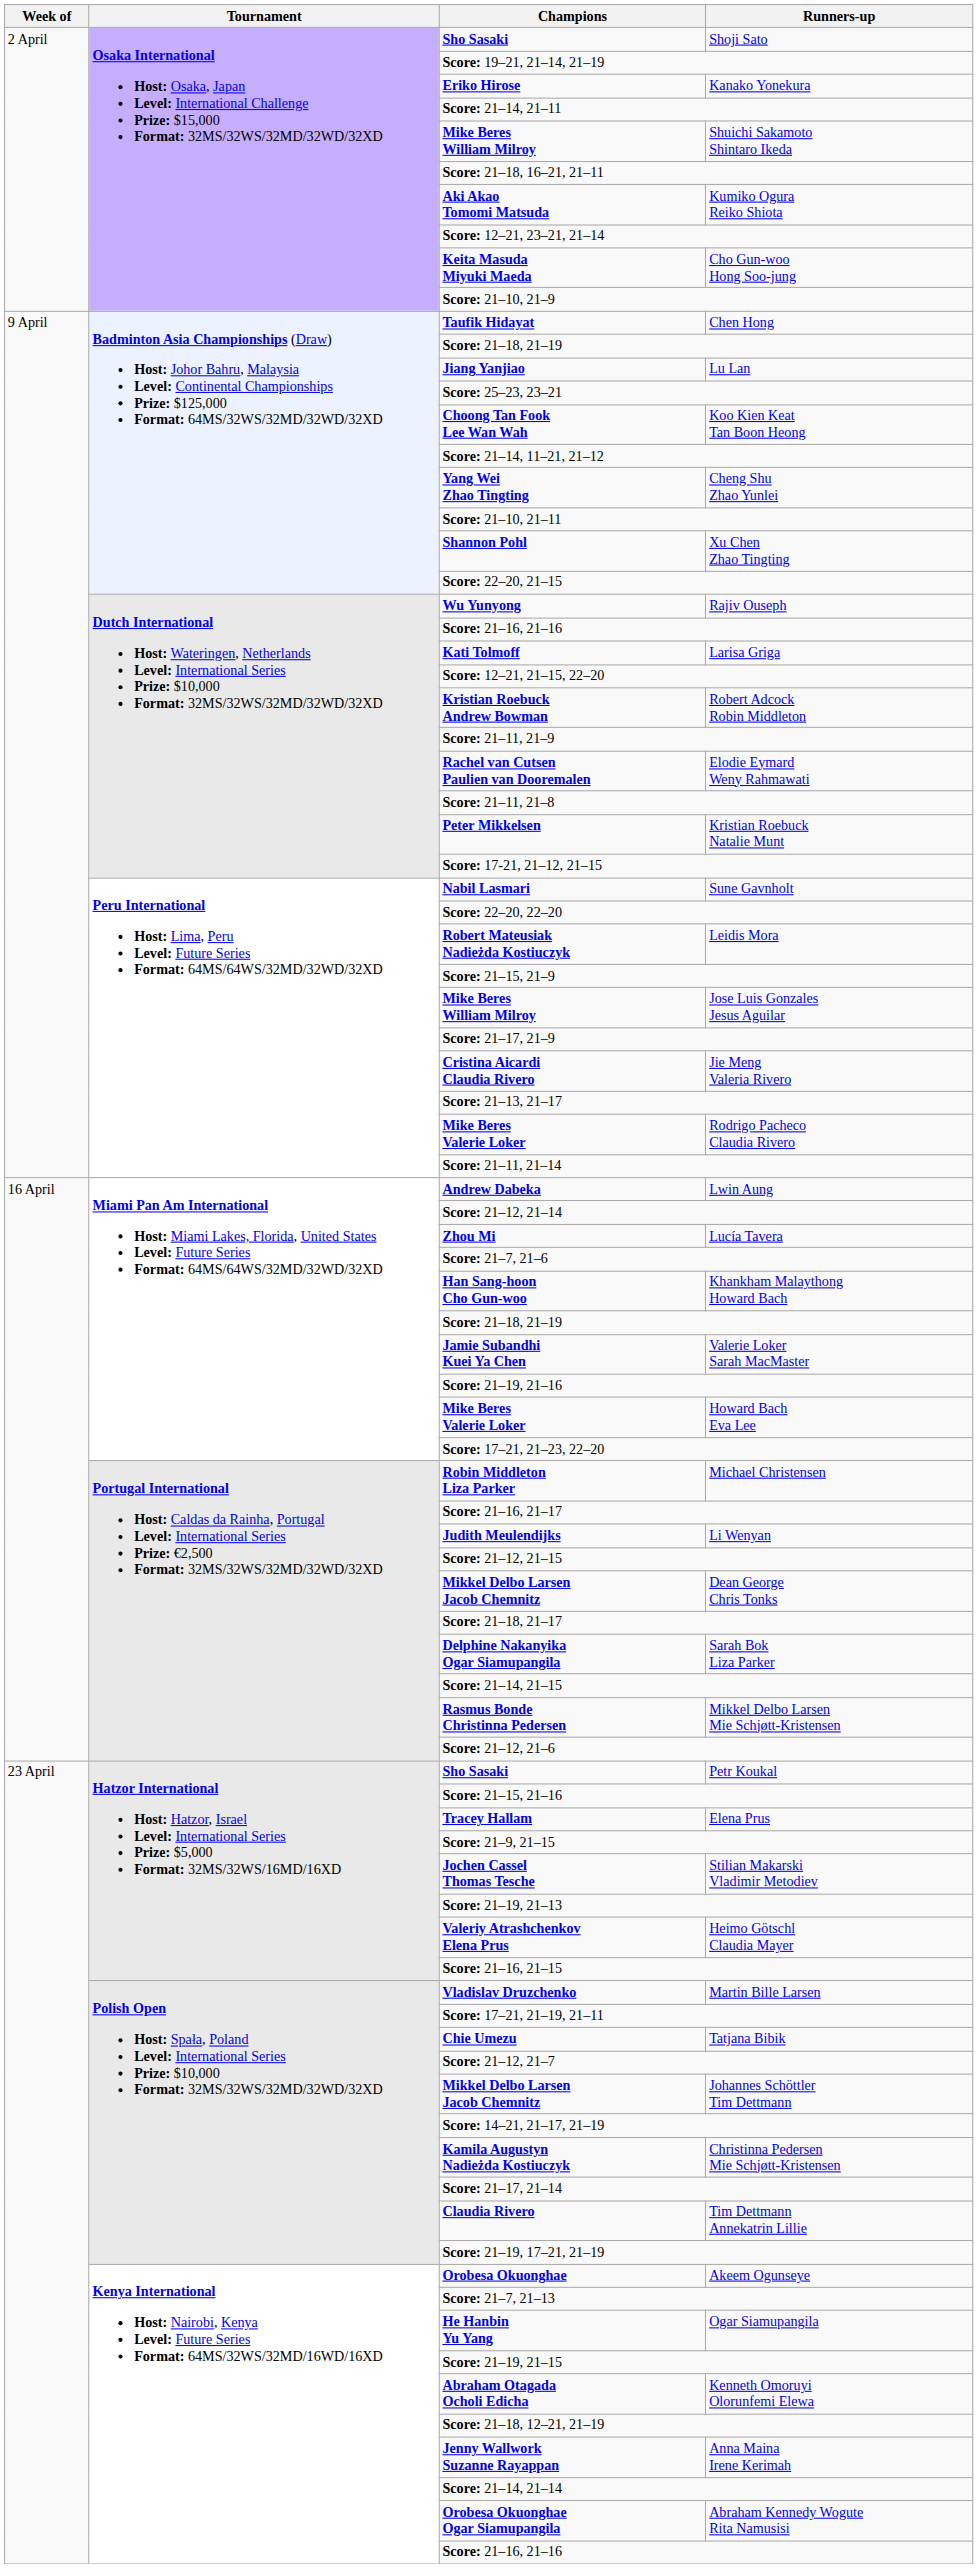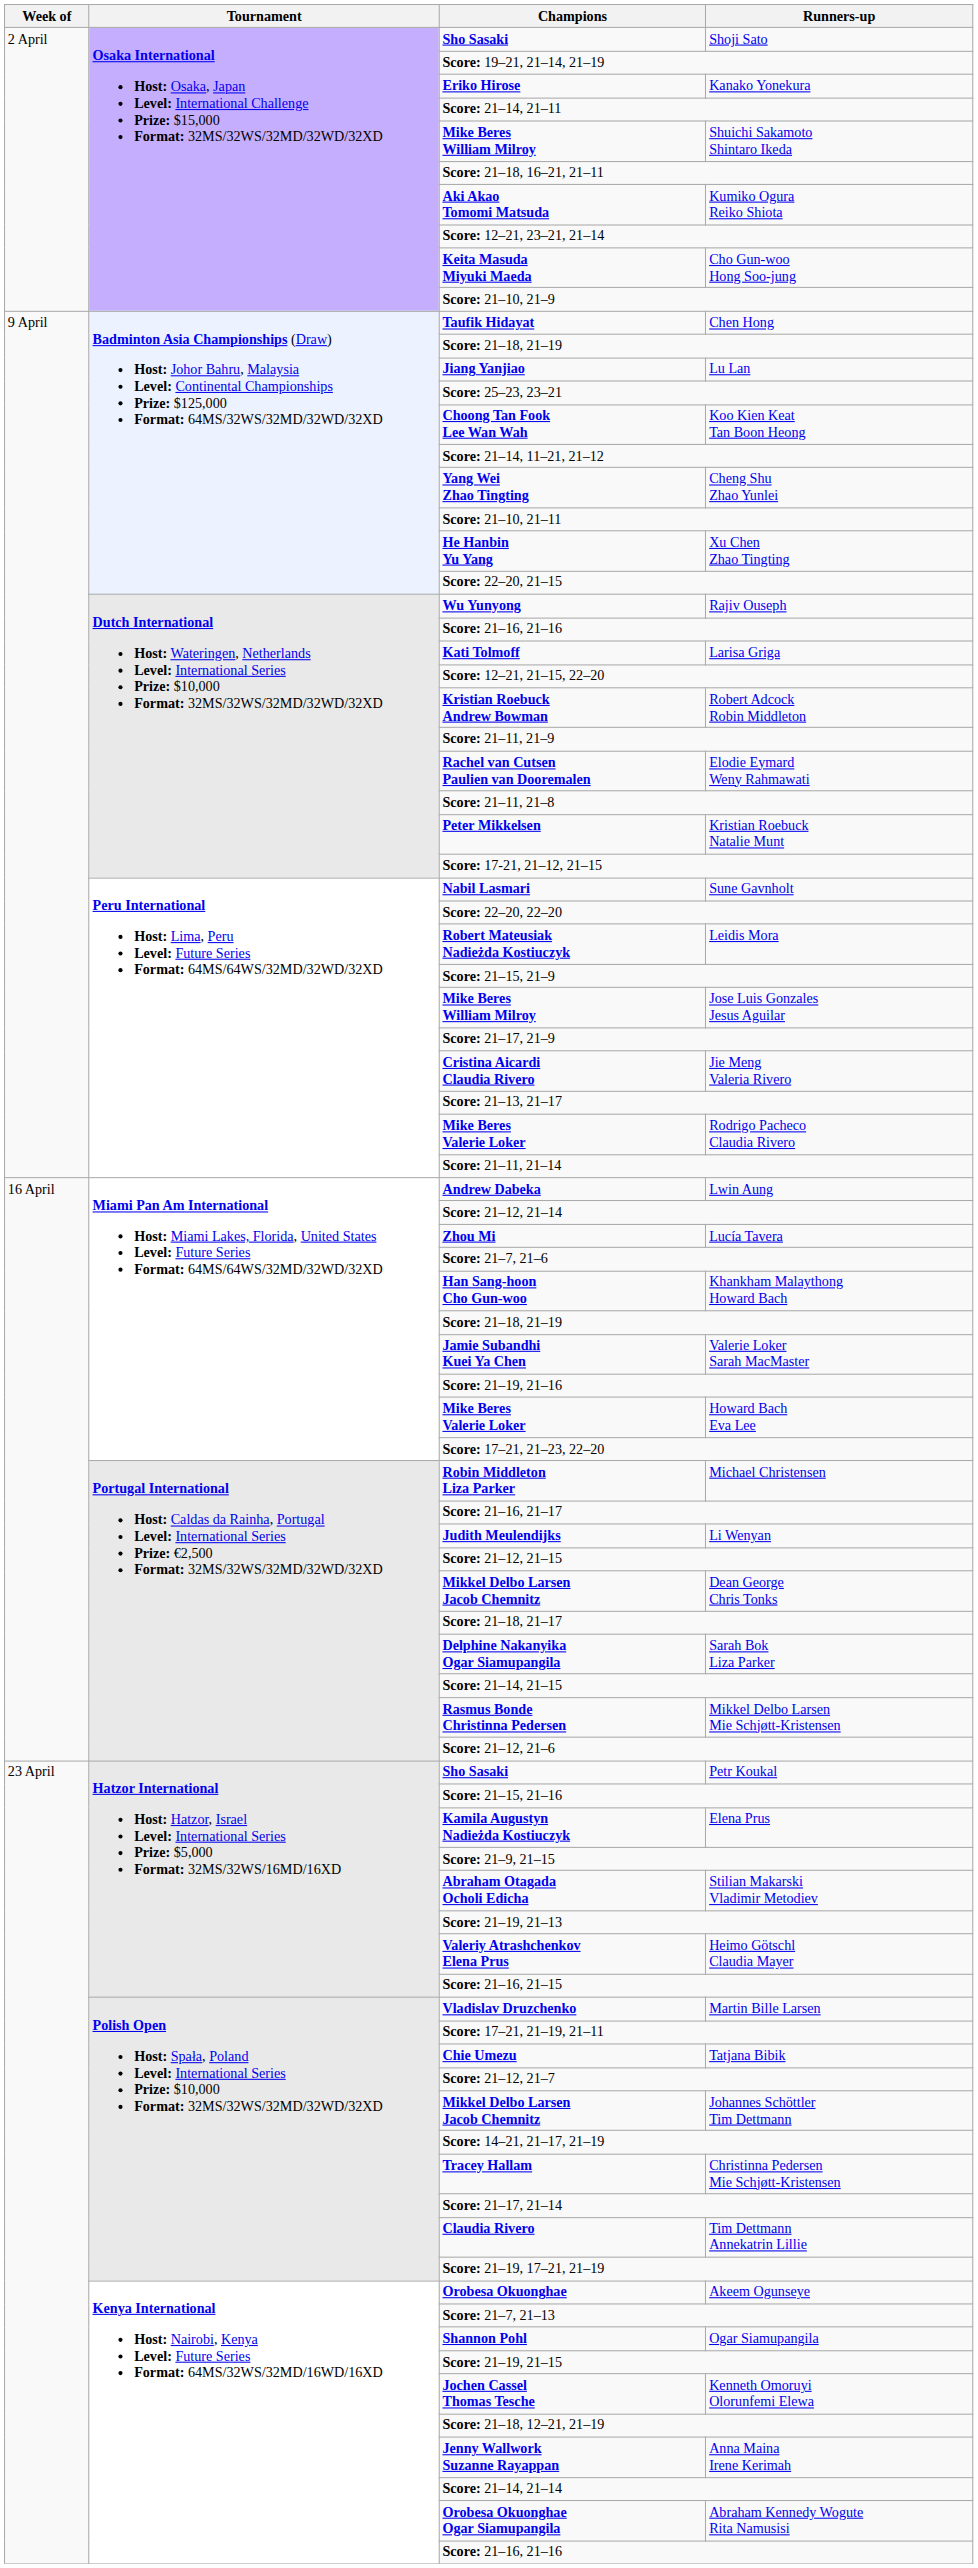 <table class=wikitable style=font-size:85%>
 <tr>
 <th width=75>Week of</th>
 <th width=330>Tournament</th>
 <th width=250>Champions</th>
 <th width=250>Runners-up</th>
 </tr>
 <tr valign=top>
 <td rowspan=10>2 April</td>
 <td style="background:#C6AEFF;" rowspan="10"><br><strong><a href='#'>Osaka International</a></strong><ul><li><strong>Host:</strong> <a href='#'>Osaka</a>, <a href='#'>Japan</a></li><li><strong>Level:</strong> <a href='#'>International Challenge</a></li><li><strong>Prize:</strong> $15,000</li><li><strong>Format:</strong> 32MS/32WS/32MD/32WD/32XD</li></ul></td>
 <td><strong> <a href='#'>Sho Sasaki</a></strong></td>
 <td> <a href='#'>Shoji Sato</a></td>
 </tr>
 <tr>
 <td colspan=2><strong>Score:</strong> 19–21, 21–14, 21–19</td>
 </tr>
 <tr valign=top>
 <td><strong> <a href='#'>Eriko Hirose</a></strong></td>
 <td> <a href='#'>Kanako Yonekura</a></td>
 </tr>
 <tr>
 <td colspan=2><strong>Score:</strong> 21–14, 21–11</td>
 </tr>
 <tr valign=top>
 <td><strong> <a href='#'>Mike Beres</a><br> <a href='#'>William Milroy</a></strong></td>
 <td> <a href='#'>Shuichi Sakamoto</a><br> <a href='#'>Shintaro Ikeda</a></td>
 </tr>
 <tr>
 <td colspan=2><strong>Score:</strong> 21–18, 16–21, 21–11</td>
 </tr>
 <tr valign=top>
 <td><strong> <a href='#'>Aki Akao</a><br> <a href='#'>Tomomi Matsuda</a></strong></td>
 <td> <a href='#'>Kumiko Ogura</a><br> <a href='#'>Reiko Shiota</a></td>
 </tr>
 <tr>
 <td colspan=2><strong>Score:</strong> 12–21, 23–21, 21–14</td>
 </tr>
 <tr valign=top>
 <td><strong> <a href='#'>Keita Masuda</a><br> <a href='#'>Miyuki Maeda</a></strong></td>
 <td> <a href='#'>Cho Gun-woo</a><br> <a href='#'>Hong Soo-jung</a></td>
 </tr>
 <tr>
 <td colspan=2><strong>Score:</strong> 21–10, 21–9</td>
 </tr>
 <tr valign=top>
 <td rowspan=30>9 April</td>
 <td style="background:#ECF2FF;" rowspan="10"><br><strong><a href='#'>Badminton Asia Championships</a></strong> (<a href='#'>Draw</a>)<ul><li><strong>Host:</strong> <a href='#'>Johor Bahru</a>, <a href='#'>Malaysia</a></li><li><strong>Level:</strong> <a href='#'>Continental Championships</a></li><li><strong>Prize:</strong> $125,000</li><li><strong>Format:</strong> 64MS/32WS/32MD/32WD/32XD</li></ul></td>
 <td><strong> <a href='#'>Taufik Hidayat</a></strong></td>
 <td> <a href='#'>Chen Hong</a></td>
 </tr>
 <tr>
 <td colspan=2><strong>Score:</strong> 21–18, 21–19</td>
 </tr>
 <tr valign=top>
 <td><strong> <a href='#'>Jiang Yanjiao</a></strong></td>
 <td> <a href='#'>Lu Lan</a></td>
 </tr>
 <tr>
 <td colspan=2><strong>Score:</strong> 25–23, 23–21</td>
 </tr>
 <tr valign=top>
 <td><strong> <a href='#'>Choong Tan Fook</a><br> <a href='#'>Lee Wan Wah</a></strong></td>
 <td> <a href='#'>Koo Kien Keat</a><br> <a href='#'>Tan Boon Heong</a></td>
 </tr>
 <tr>
 <td colspan=2><strong>Score:</strong> 21–14, 11–21, 21–12</td>
 </tr>
 <tr valign=top>
 <td><strong> <a href='#'>Yang Wei</a><br> <a href='#'>Zhao Tingting</a></strong></td>
 <td> <a href='#'>Cheng Shu</a><br> <a href='#'>Zhao Yunlei</a></td>
 </tr>
 <tr>
 <td colspan=2><strong>Score:</strong> 21–10, 21–11</td>
 </tr>
 <tr valign=top>
-<td><strong> <a href='#'>Shannon Pohl</a></strong></td>
+<td><strong> <a href='#'>He Hanbin</a><br> <a href='#'>Yu Yang</a></strong></td>
 <td> <a href='#'>Xu Chen</a><br> <a href='#'>Zhao Tingting</a></td>
 </tr>
 <tr>
 <td colspan=2><strong>Score:</strong> 22–20, 21–15</td>
 </tr>
 <tr valign=top>
 <td style="background:#E9E9E9;" rowspan="10"><br><strong><a href='#'>Dutch International</a></strong><ul><li><strong>Host:</strong> <a href='#'>Wateringen</a>, <a href='#'>Netherlands</a></li><li><strong>Level:</strong> <a href='#'>International Series</a></li><li><strong>Prize:</strong> $10,000</li><li><strong>Format:</strong> 32MS/32WS/32MD/32WD/32XD</li></ul></td>
 <td><strong> <a href='#'>Wu Yunyong</a></strong></td>
 <td> <a href='#'>Rajiv Ouseph</a></td>
 </tr>
 <tr>
 <td colspan=2><strong>Score:</strong> 21–16, 21–16</td>
 </tr>
 <tr valign=top>
 <td><strong> <a href='#'>Kati Tolmoff</a></strong></td>
 <td> <a href='#'>Larisa Griga</a></td>
 </tr>
 <tr>
 <td colspan=2><strong>Score:</strong> 12–21, 21–15, 22–20</td>
 </tr>
 <tr valign=top>
 <td><strong> <a href='#'>Kristian Roebuck</a><br> <a href='#'>Andrew Bowman</a></strong></td>
 <td> <a href='#'>Robert Adcock</a><br> <a href='#'>Robin Middleton</a></td>
 </tr>
 <tr>
 <td colspan=2><strong>Score:</strong> 21–11, 21–9</td>
 </tr>
 <tr valign=top>
 <td><strong> <a href='#'>Rachel van Cutsen</a><br> <a href='#'>Paulien van Dooremalen</a></strong></td>
 <td> <a href='#'>Elodie Eymard</a><br> <a href='#'>Weny Rahmawati</a></td>
 </tr>
 <tr>
 <td colspan=2><strong>Score:</strong> 21–11, 21–8</td>
 </tr>
 <tr valign=top>
 <td><strong> <a href='#'>Peter Mikkelsen</a></strong></td>
 <td> <a href='#'>Kristian Roebuck</a><br> <a href='#'>Natalie Munt</a></td>
 </tr>
 <tr>
 <td colspan=2><strong>Score:</strong> 17-21, 21–12, 21–15</td>
 </tr>
 <tr valign=top>
 <td style="background:#ffffff;" rowspan="10"><br><strong><a href='#'>Peru International</a></strong><ul><li><strong>Host:</strong> <a href='#'>Lima</a>, <a href='#'>Peru</a></li><li><strong>Level:</strong> <a href='#'>Future Series</a></li><li><strong>Format:</strong> 64MS/64WS/32MD/32WD/32XD</li></ul></td>
 <td><strong> <a href='#'>Nabil Lasmari</a></strong></td>
 <td> <a href='#'>Sune Gavnholt</a></td>
 </tr>
 <tr>
 <td colspan=2><strong>Score:</strong> 22–20, 22–20</td>
 </tr>
 <tr valign=top>
 <td><strong> <a href='#'>Robert Mateusiak</a><br> <a href='#'>Nadieżda Kostiuczyk</a></strong></td>
 <td> <a href='#'>Leidis Mora</a></td>
 </tr>
 <tr>
 <td colspan=2><strong>Score:</strong> 21–15, 21–9</td>
 </tr>
 <tr valign=top>
 <td><strong> <a href='#'>Mike Beres</a><br> <a href='#'>William Milroy</a></strong></td>
 <td> <a href='#'>Jose Luis Gonzales</a><br> <a href='#'>Jesus Aguilar</a></td>
 </tr>
 <tr>
 <td colspan=2><strong>Score:</strong> 21–17, 21–9</td>
 </tr>
 <tr valign=top>
 <td><strong> <a href='#'>Cristina Aicardi</a><br> <a href='#'>Claudia Rivero</a></strong></td>
 <td> <a href='#'>Jie Meng</a><br> <a href='#'>Valeria Rivero</a></td>
 </tr>
 <tr>
 <td colspan=2><strong>Score:</strong> 21–13, 21–17</td>
 </tr>
 <tr valign=top>
 <td><strong> <a href='#'>Mike Beres</a><br> <a href='#'>Valerie Loker</a></strong></td>
 <td> <a href='#'>Rodrigo Pacheco</a><br> <a href='#'>Claudia Rivero</a></td>
 </tr>
 <tr>
 <td colspan=2><strong>Score:</strong> 21–11, 21–14</td>
 </tr>
 <tr valign=top>
 <td rowspan=20>16 April</td>
 <td style="background:#ffffff;" rowspan="10"><br><strong><a href='#'>Miami Pan Am International</a></strong><ul><li><strong>Host:</strong> <a href='#'>Miami Lakes, Florida</a>, <a href='#'>United States</a></li><li><strong>Level:</strong> <a href='#'>Future Series</a></li><li><strong>Format:</strong> 64MS/64WS/32MD/32WD/32XD</li></ul></td>
 <td><strong> <a href='#'>Andrew Dabeka</a></strong></td>
 <td> <a href='#'>Lwin Aung</a></td>
 </tr>
 <tr>
 <td colspan=2><strong>Score:</strong> 21–12, 21–14</td>
 </tr>
 <tr valign=top>
 <td><strong> <a href='#'>Zhou Mi</a></strong></td>
 <td> <a href='#'>Lucía Tavera</a></td>
 </tr>
 <tr>
 <td colspan=2><strong>Score:</strong> 21–7, 21–6</td>
 </tr>
 <tr valign=top>
 <td><strong> <a href='#'>Han Sang-hoon</a><br> <a href='#'>Cho Gun-woo</a></strong></td>
 <td> <a href='#'>Khankham Malaythong</a><br> <a href='#'>Howard Bach</a></td>
 </tr>
 <tr>
 <td colspan=2><strong>Score:</strong> 21–18, 21–19</td>
 </tr>
 <tr valign=top>
 <td><strong> <a href='#'>Jamie Subandhi</a><br> <a href='#'>Kuei Ya Chen</a></strong></td>
 <td> <a href='#'>Valerie Loker</a><br> <a href='#'>Sarah MacMaster</a></td>
 </tr>
 <tr>
 <td colspan=2><strong>Score:</strong> 21–19, 21–16</td>
 </tr>
 <tr valign=top>
 <td><strong> <a href='#'>Mike Beres</a><br> <a href='#'>Valerie Loker</a></strong></td>
 <td> <a href='#'>Howard Bach</a><br> <a href='#'>Eva Lee</a></td>
 </tr>
 <tr>
 <td colspan=2><strong>Score:</strong> 17–21, 21–23, 22–20</td>
 </tr>
 <tr valign=top>
 <td style="background:#E9E9E9;" rowspan="10"><br><strong><a href='#'>Portugal International</a></strong><ul><li><strong>Host:</strong> <a href='#'>Caldas da Rainha</a>, <a href='#'>Portugal</a></li><li><strong>Level:</strong> <a href='#'>International Series</a></li><li><strong>Prize:</strong> €2,500</li><li><strong>Format:</strong> 32MS/32WS/32MD/32WD/32XD</li></ul></td>
 <td><strong> <a href='#'>Robin Middleton</a><br> <a href='#'>Liza Parker</a></strong></td>
 <td> <a href='#'>Michael Christensen</a></td>
 </tr>
 <tr>
 <td colspan=2><strong>Score:</strong> 21–16, 21–17</td>
 </tr>
 <tr valign=top>
 <td><strong> <a href='#'>Judith Meulendijks</a></strong></td>
 <td> <a href='#'>Li Wenyan</a></td>
 </tr>
 <tr>
 <td colspan=2><strong>Score:</strong> 21–12, 21–15</td>
 </tr>
 <tr valign=top>
 <td><strong> <a href='#'>Mikkel Delbo Larsen</a><br> <a href='#'>Jacob Chemnitz</a></strong></td>
 <td> <a href='#'>Dean George</a><br> <a href='#'>Chris Tonks</a></td>
 </tr>
 <tr>
 <td colspan=2><strong>Score:</strong> 21–18, 21–17</td>
 </tr>
 <tr valign=top>
 <td><strong> <a href='#'>Delphine Nakanyika</a><br> <a href='#'>Ogar Siamupangila</a></strong></td>
 <td> <a href='#'>Sarah Bok</a><br> <a href='#'>Liza Parker</a></td>
 </tr>
 <tr>
 <td colspan=2><strong>Score:</strong> 21–14, 21–15</td>
 </tr>
 <tr valign=top>
 <td><strong> <a href='#'>Rasmus Bonde</a><br> <a href='#'>Christinna Pedersen</a></strong></td>
 <td> <a href='#'>Mikkel Delbo Larsen</a><br> <a href='#'>Mie Schjøtt-Kristensen</a></td>
 </tr>
 <tr>
 <td colspan=2><strong>Score:</strong> 21–12, 21–6</td>
 </tr>
 <tr valign=top>
 <td rowspan=28>23 April</td>
 <td style="background:#E9E9E9;" rowspan="8"><br><strong><a href='#'>Hatzor International</a></strong><ul><li><strong>Host:</strong> <a href='#'>Hatzor</a>, <a href='#'>Israel</a></li><li><strong>Level:</strong> <a href='#'>International Series</a></li><li><strong>Prize:</strong> $5,000</li><li><strong>Format:</strong> 32MS/32WS/16MD/16XD</li></ul></td>
 <td><strong> <a href='#'>Sho Sasaki</a></strong></td>
 <td> <a href='#'>Petr Koukal</a></td>
 </tr>
 <tr>
 <td colspan=2><strong>Score:</strong> 21–15, 21–16</td>
 </tr>
 <tr valign=top>
-<td><strong> <a href='#'>Tracey Hallam</a></strong></td>
+<td><strong> <a href='#'>Kamila Augustyn</a><br> <a href='#'>Nadieżda Kostiuczyk</a></strong></td>
 <td> <a href='#'>Elena Prus</a></td>
 </tr>
 <tr>
 <td colspan=2><strong>Score:</strong> 21–9, 21–15</td>
 </tr>
 <tr valign=top>
-<td><strong> <a href='#'>Jochen Cassel</a><br> <a href='#'>Thomas Tesche</a></strong></td>
+<td><strong> <a href='#'>Abraham Otagada</a><br> <a href='#'>Ocholi Edicha</a></strong></td>
 <td> <a href='#'>Stilian Makarski</a><br> <a href='#'>Vladimir Metodiev</a></td>
 </tr>
 <tr>
 <td colspan=2><strong>Score:</strong> 21–19, 21–13</td>
 </tr>
 <tr valign=top>
 <td><strong> <a href='#'>Valeriy Atrashchenkov</a><br> <a href='#'>Elena Prus</a></strong></td>
 <td> <a href='#'>Heimo Götschl</a><br> <a href='#'>Claudia Mayer</a></td>
 </tr>
 <tr>
 <td colspan=2><strong>Score:</strong> 21–16, 21–15</td>
 </tr>
 <tr valign=top>
 <td style="background:#E9E9E9;" rowspan="10"><br><strong><a href='#'>Polish Open</a></strong><ul><li><strong>Host:</strong> <a href='#'>Spała</a>, <a href='#'>Poland</a></li><li><strong>Level:</strong> <a href='#'>International Series</a></li><li><strong>Prize:</strong> $10,000</li><li><strong>Format:</strong> 32MS/32WS/32MD/32WD/32XD</li></ul></td>
 <td><strong> <a href='#'>Vladislav Druzchenko</a></strong></td>
 <td> <a href='#'>Martin Bille Larsen</a></td>
 </tr>
 <tr>
 <td colspan=2><strong>Score:</strong> 17–21, 21–19, 21–11</td>
 </tr>
 <tr valign=top>
 <td><strong> <a href='#'>Chie Umezu</a></strong></td>
 <td> <a href='#'>Tatjana Bibik</a></td>
 </tr>
 <tr>
 <td colspan=2><strong>Score:</strong> 21–12, 21–7</td>
 </tr>
 <tr valign=top>
 <td><strong> <a href='#'>Mikkel Delbo Larsen</a><br> <a href='#'>Jacob Chemnitz</a></strong></td>
 <td> <a href='#'>Johannes Schöttler</a><br> <a href='#'>Tim Dettmann</a></td>
 </tr>
 <tr>
 <td colspan=2><strong>Score:</strong> 14–21, 21–17, 21–19</td>
 </tr>
 <tr valign=top>
-<td><strong> <a href='#'>Kamila Augustyn</a><br> <a href='#'>Nadieżda Kostiuczyk</a></strong></td>
+<td><strong> <a href='#'>Tracey Hallam</a></strong></td>
 <td> <a href='#'>Christinna Pedersen</a><br> <a href='#'>Mie Schjøtt-Kristensen</a></td>
 </tr>
 <tr>
 <td colspan=2><strong>Score:</strong> 21–17, 21–14</td>
 </tr>
 <tr valign=top>
 <td><strong> <a href='#'>Claudia Rivero</a></strong></td>
 <td> <a href='#'>Tim Dettmann</a><br> <a href='#'>Annekatrin Lillie</a></td>
 </tr>
 <tr>
 <td colspan=2><strong>Score:</strong> 21–19, 17–21, 21–19</td>
 </tr>
 <tr valign=top>
 <td style="background:#ffffff;" rowspan="10"><br><strong><a href='#'>Kenya International</a></strong><ul><li><strong>Host:</strong> <a href='#'>Nairobi</a>, <a href='#'>Kenya</a></li><li><strong>Level:</strong> <a href='#'>Future Series</a></li><li><strong>Format:</strong> 64MS/32WS/32MD/16WD/16XD</li></ul></td>
 <td><strong> <a href='#'>Orobesa Okuonghae</a></strong></td>
 <td> <a href='#'>Akeem Ogunseye</a></td>
 </tr>
 <tr>
 <td colspan=2><strong>Score:</strong> 21–7, 21–13</td>
 </tr>
 <tr valign=top>
-<td><strong> <a href='#'>He Hanbin</a><br> <a href='#'>Yu Yang</a></strong></td>
+<td><strong> <a href='#'>Shannon Pohl</a></strong></td>
 <td> <a href='#'>Ogar Siamupangila</a></td>
 </tr>
 <tr>
 <td colspan=2><strong>Score:</strong> 21–19, 21–15</td>
 </tr>
 <tr valign=top>
-<td><strong> <a href='#'>Abraham Otagada</a><br> <a href='#'>Ocholi Edicha</a></strong></td>
+<td><strong> <a href='#'>Jochen Cassel</a><br> <a href='#'>Thomas Tesche</a></strong></td>
 <td> <a href='#'>Kenneth Omoruyi</a><br> <a href='#'>Olorunfemi Elewa</a></td>
 </tr>
 <tr>
 <td colspan=2><strong>Score:</strong> 21–18, 12–21, 21–19</td>
 </tr>
 <tr valign=top>
 <td><strong> <a href='#'>Jenny Wallwork</a><br> <a href='#'>Suzanne Rayappan</a></strong></td>
 <td> <a href='#'>Anna Maina</a><br> <a href='#'>Irene Kerimah</a></td>
 </tr>
 <tr>
 <td colspan=2><strong>Score:</strong> 21–14, 21–14</td>
 </tr>
 <tr valign=top>
 <td><strong> <a href='#'>Orobesa Okuonghae</a><br> <a href='#'>Ogar Siamupangila</a></strong></td>
 <td> <a href='#'>Abraham Kennedy Wogute</a><br> <a href='#'>Rita Namusisi</a></td>
 </tr>
 <tr>
 <td colspan=2><strong>Score:</strong> 21–16, 21–16</td>
 </tr>
 </table>
